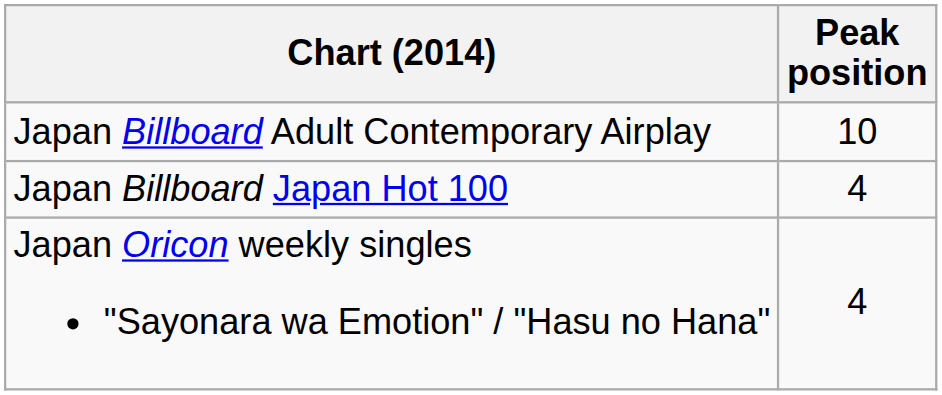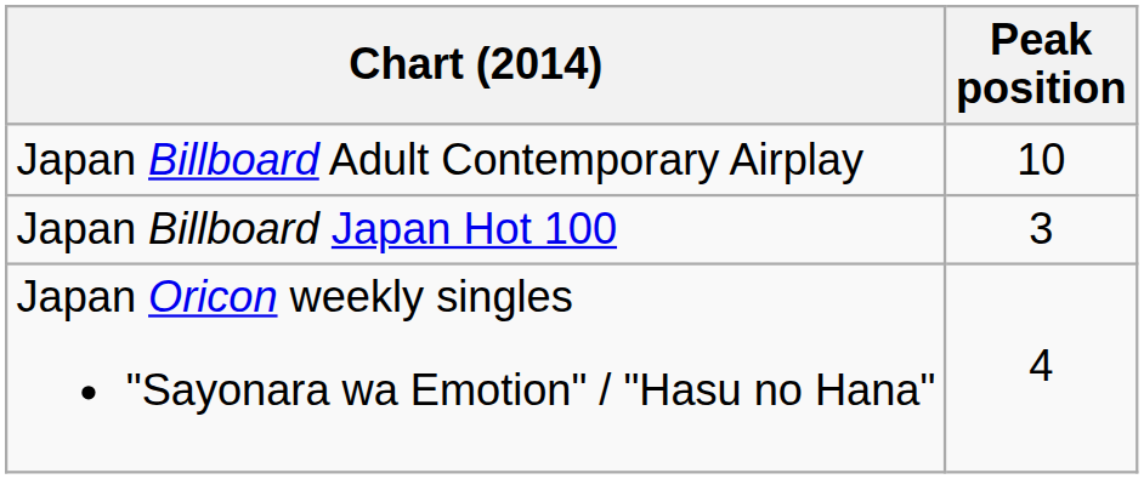 <table class="wikitable sortable">
 <tr>
 <th>Chart (2014)</th>
 <th>Peak<br>position</th>
 </tr>
 <tr>
 <td>Japan <em><a href='#'>Billboard</a></em> Adult Contemporary Airplay</td>
 <td style="text-align:center;">10</td>
 </tr>
 <tr>
 <td>Japan <em>Billboard</em> <a href='#'>Japan Hot 100</a></td>
-<td style="text-align:center;">4</td>
+<td style="text-align:center;">3</td>
 </tr>
 <tr>
 <td>Japan <em><a href='#'>Oricon</a></em> weekly singles<br><ul><li>"Sayonara wa Emotion" / "Hasu no Hana"</li></ul></td>
 <td align="center">4</td>
 </tr>
 </table>
